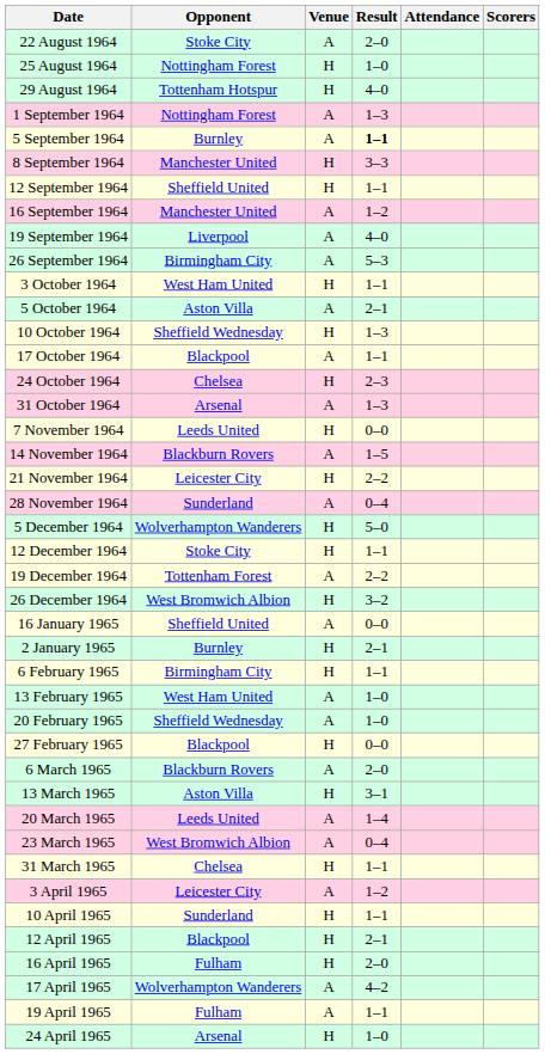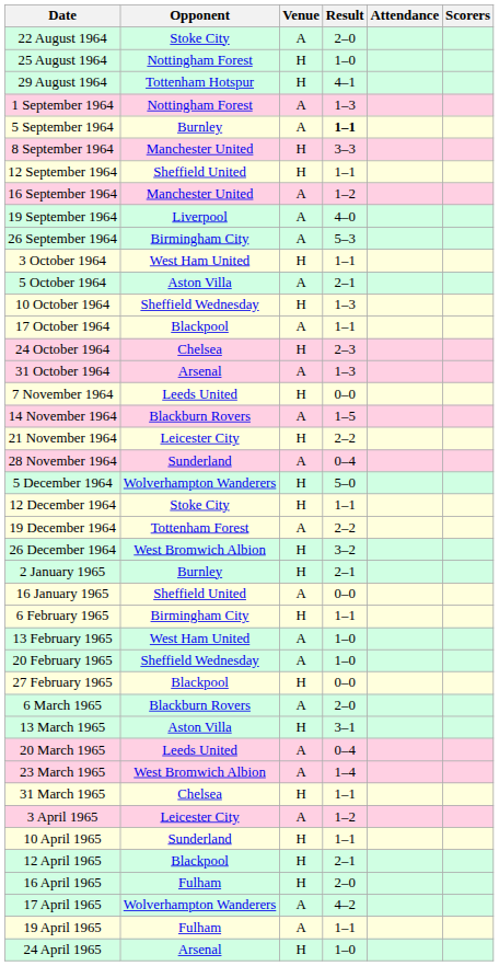 <table class="wikitable sortable" style="font-size:100%; text-align:center">
 <tr>
 <th>Date</th>
 <th>Opponent</th>
 <th>Venue</th>
 <th>Result</th>
 <th>Attendance</th>
 <th>Scorers</th>
 </tr>
 <tr style="background-color: #d0ffe3;">
 <td>22 August 1964</td>
 <td><a href='#'>Stoke City</a></td>
 <td>A</td>
 <td>2–0</td>
 <td></td>
 <td></td>
 </tr>
 <tr style="background-color: #d0ffe3;">
 <td>25 August 1964</td>
 <td><a href='#'>Nottingham Forest</a></td>
 <td>H</td>
 <td>1–0</td>
 <td></td>
 <td></td>
 </tr>
 <tr style="background-color: #d0ffe3;">
 <td>29 August 1964</td>
 <td><a href='#'>Tottenham Hotspur</a></td>
 <td>H</td>
-<td>4–0</td>
+<td>4–1</td>
 <td></td>
 <td></td>
 </tr>
 <tr style="background-color: #ffd0e3;">
 <td>1 September 1964</td>
 <td><a href='#'>Nottingham Forest</a></td>
 <td>A</td>
 <td>1–3</td>
 <td></td>
 <td></td>
 </tr>
 <tr style="background-color: #ffffdd;">
 <td>5 September 1964</td>
 <td><a href='#'>Burnley</a></td>
 <td>A</td>
 <td><strong>1–1</strong></td>
 <td></td>
 <td></td>
 </tr>
 <tr style="background-color: #ffd0e3;">
 <td>8 September 1964</td>
 <td><a href='#'>Manchester United</a></td>
 <td>H</td>
 <td>3–3</td>
 <td></td>
 <td></td>
 </tr>
 <tr style="background-color: #ffffdd;">
 <td>12 September 1964</td>
 <td><a href='#'>Sheffield United</a></td>
 <td>H</td>
 <td>1–1</td>
 <td></td>
 <td></td>
 </tr>
 <tr style="background-color: #ffd0e3;">
 <td>16 September 1964</td>
 <td><a href='#'>Manchester United</a></td>
 <td>A</td>
 <td>1–2</td>
 <td></td>
 <td></td>
 </tr>
 <tr style="background-color: #d0ffe3;">
 <td>19 September 1964</td>
 <td><a href='#'>Liverpool</a></td>
 <td>A</td>
 <td>4–0</td>
 <td></td>
 <td></td>
 </tr>
 <tr style="background-color: #d0ffe3;">
 <td>26 September 1964</td>
 <td><a href='#'>Birmingham City</a></td>
 <td>A</td>
 <td>5–3</td>
 <td></td>
 <td></td>
 </tr>
 <tr style="background-color: #ffffdd;">
 <td>3 October 1964</td>
 <td><a href='#'>West Ham United</a></td>
 <td>H</td>
 <td>1–1</td>
 <td></td>
 <td></td>
 </tr>
 <tr style="background-color: #d0ffe3;">
 <td>5 October 1964</td>
 <td><a href='#'>Aston Villa</a></td>
 <td>A</td>
 <td>2–1</td>
 <td></td>
 <td></td>
 </tr>
 <tr style="background-color: #ffffdd;">
 <td>10 October 1964</td>
 <td><a href='#'>Sheffield Wednesday</a></td>
 <td>H</td>
 <td>1–3</td>
 <td></td>
 <td></td>
 </tr>
 <tr style="background-color: #ffffdd;">
 <td>17 October 1964</td>
 <td><a href='#'>Blackpool</a></td>
 <td>A</td>
 <td>1–1</td>
 <td></td>
 <td></td>
 </tr>
 <tr style="background-color: #ffd0e3;">
 <td>24 October 1964</td>
 <td><a href='#'>Chelsea</a></td>
 <td>H</td>
 <td>2–3</td>
 <td></td>
 <td></td>
 </tr>
 <tr style="background-color: #ffd0e3;">
 <td>31 October 1964</td>
 <td><a href='#'>Arsenal</a></td>
 <td>A</td>
 <td>1–3</td>
 <td></td>
 <td></td>
 </tr>
 <tr style="background-color: #ffffdd;">
 <td>7 November 1964</td>
 <td><a href='#'>Leeds United</a></td>
 <td>H</td>
 <td>0–0</td>
 <td></td>
 <td></td>
 </tr>
 <tr style="background-color: #ffd0e3;">
 <td>14 November 1964</td>
 <td><a href='#'>Blackburn Rovers</a></td>
 <td>A</td>
 <td>1–5</td>
 <td></td>
 <td></td>
 </tr>
 <tr style="background-color: #ffffdd;">
 <td>21 November 1964</td>
 <td><a href='#'>Leicester City</a></td>
 <td>H</td>
 <td>2–2</td>
 <td></td>
 <td></td>
 </tr>
 <tr style="background-color: #ffd0e3;">
 <td>28 November 1964</td>
 <td><a href='#'>Sunderland</a></td>
 <td>A</td>
 <td>0–4</td>
 <td></td>
 <td></td>
 </tr>
 <tr style="background-color: #d0ffe3;">
 <td>5 December 1964</td>
 <td><a href='#'>Wolverhampton Wanderers</a></td>
 <td>H</td>
 <td>5–0</td>
 <td></td>
 <td></td>
 </tr>
 <tr style="background-color: #ffffdd;">
 <td>12 December 1964</td>
 <td><a href='#'>Stoke City</a></td>
 <td>H</td>
 <td>1–1</td>
 <td></td>
 <td></td>
 </tr>
 <tr style="background-color: #ffffdd;">
 <td>19 December 1964</td>
 <td><a href='#'>Tottenham Forest</a></td>
 <td>A</td>
 <td>2–2</td>
 <td></td>
 <td></td>
 </tr>
 <tr style="background-color: #d0ffe3;">
 <td>26 December 1964</td>
 <td><a href='#'>West Bromwich Albion</a></td>
 <td>H</td>
 <td>3–2</td>
 <td></td>
 <td></td>
 </tr>
+<tr style="background-color: #d0ffe3;">
+<td>2 January 1965</td>
+<td><a href='#'>Burnley</a></td>
+<td>H</td>
+<td>2–1</td>
+<td></td>
+<td></td>
+</tr>
 <tr style="background-color: #ffffdd;">
 <td>16 January 1965</td>
 <td><a href='#'>Sheffield United</a></td>
 <td>A</td>
 <td>0–0</td>
-<td></td>
-<td></td>
-</tr>
-<tr style="background-color: #d0ffe3;">
-<td>2 January 1965</td>
-<td><a href='#'>Burnley</a></td>
-<td>H</td>
-<td>2–1</td>
 <td></td>
 <td></td>
 </tr>
 <tr style="background-color: #ffffdd;">
 <td>6 February 1965</td>
 <td><a href='#'>Birmingham City</a></td>
 <td>H</td>
 <td>1–1</td>
 <td></td>
 <td></td>
 </tr>
 <tr style="background-color: #d0ffe3;">
 <td>13 February 1965</td>
 <td><a href='#'>West Ham United</a></td>
 <td>A</td>
 <td>1–0</td>
 <td></td>
 <td></td>
 </tr>
 <tr style="background-color: #d0ffe3;">
 <td>20 February 1965</td>
 <td><a href='#'>Sheffield Wednesday</a></td>
 <td>A</td>
 <td>1–0</td>
 <td></td>
 <td></td>
 </tr>
 <tr style="background-color: #ffffdd;">
 <td>27 February 1965</td>
 <td><a href='#'>Blackpool</a></td>
 <td>H</td>
 <td>0–0</td>
 <td></td>
 <td></td>
 </tr>
 <tr style="background-color: #d0ffe3;">
 <td>6 March 1965</td>
 <td><a href='#'>Blackburn Rovers</a></td>
 <td>A</td>
 <td>2–0</td>
 <td></td>
 <td></td>
 </tr>
 <tr style="background-color: #d0ffe3;">
 <td>13 March 1965</td>
 <td><a href='#'>Aston Villa</a></td>
 <td>H</td>
 <td>3–1</td>
 <td></td>
 <td></td>
 </tr>
 <tr style="background-color: #ffd0e3;">
 <td>20 March 1965</td>
 <td><a href='#'>Leeds United</a></td>
 <td>A</td>
-<td>1–4</td>
+<td>0–4</td>
 <td></td>
 <td></td>
 </tr>
 <tr style="background-color: #ffd0e3;">
 <td>23 March 1965</td>
 <td><a href='#'>West Bromwich Albion</a></td>
 <td>A</td>
-<td>0–4</td>
+<td>1–4</td>
 <td></td>
 <td></td>
 </tr>
 <tr style="background-color: #ffffdd;">
 <td>31 March 1965</td>
 <td><a href='#'>Chelsea</a></td>
 <td>H</td>
 <td>1–1</td>
 <td></td>
 <td></td>
 </tr>
 <tr style="background-color: #ffd0e3;">
 <td>3 April 1965</td>
 <td><a href='#'>Leicester City</a></td>
 <td>A</td>
 <td>1–2</td>
 <td></td>
 <td></td>
 </tr>
 <tr style="background-color: #ffffdd;">
 <td>10 April 1965</td>
 <td><a href='#'>Sunderland</a></td>
 <td>H</td>
 <td>1–1</td>
 <td></td>
 <td></td>
 </tr>
 <tr style="background-color: #d0ffe3;">
 <td>12 April 1965</td>
 <td><a href='#'>Blackpool</a></td>
 <td>H</td>
 <td>2–1</td>
 <td></td>
 <td></td>
 </tr>
 <tr style="background-color: #d0ffe3;">
 <td>16 April 1965</td>
 <td><a href='#'>Fulham</a></td>
 <td>H</td>
 <td>2–0</td>
 <td></td>
 <td></td>
 </tr>
 <tr style="background-color: #d0ffe3;">
 <td>17 April 1965</td>
 <td><a href='#'>Wolverhampton Wanderers</a></td>
 <td>A</td>
 <td>4–2</td>
 <td></td>
 <td></td>
 </tr>
 <tr style="background-color: #ffffdd;">
 <td>19 April 1965</td>
 <td><a href='#'>Fulham</a></td>
 <td>A</td>
 <td>1–1</td>
 <td></td>
 <td></td>
 </tr>
 <tr style="background-color: #d0ffe3;">
 <td>24 April 1965</td>
 <td><a href='#'>Arsenal</a></td>
 <td>H</td>
 <td>1–0</td>
 <td></td>
 <td></td>
 </tr>
 </table>
